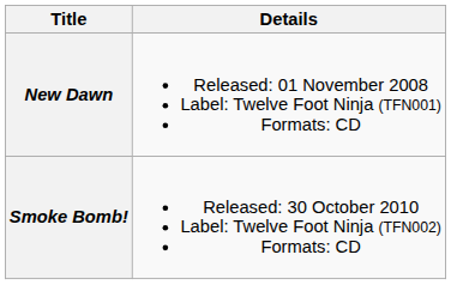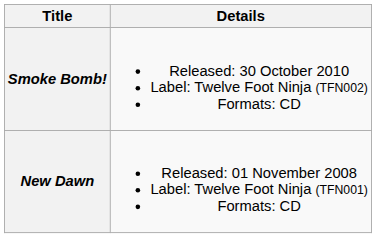 <table class="wikitable plainrowheaders" style="text-align:center;" border="1">
 <tr>
 <th>Title</th>
 <th>Details</th>
 </tr>
 <tr>
+<th scope="row"><em>Smoke Bomb!</em></th>
+<td><br><ul><li>Released: 30 October 2010</li><li>Label: Twelve Foot Ninja <small>(TFN002)</small></li><li>Formats: CD</li></ul></td>
+</tr>
+<tr>
 <th scope="row"><em>New Dawn</em></th>
 <td><br><ul><li>Released: 01 November 2008</li><li>Label: Twelve Foot Ninja <small>(TFN001)</small></li><li>Formats: CD</li></ul></td>
 </tr>
-<tr>
-<th scope="row"><em>Smoke Bomb!</em></th>
-<td><br><ul><li>Released: 30 October 2010</li><li>Label: Twelve Foot Ninja <small>(TFN002)</small></li><li>Formats: CD</li></ul></td>
-</tr>
 </table>
